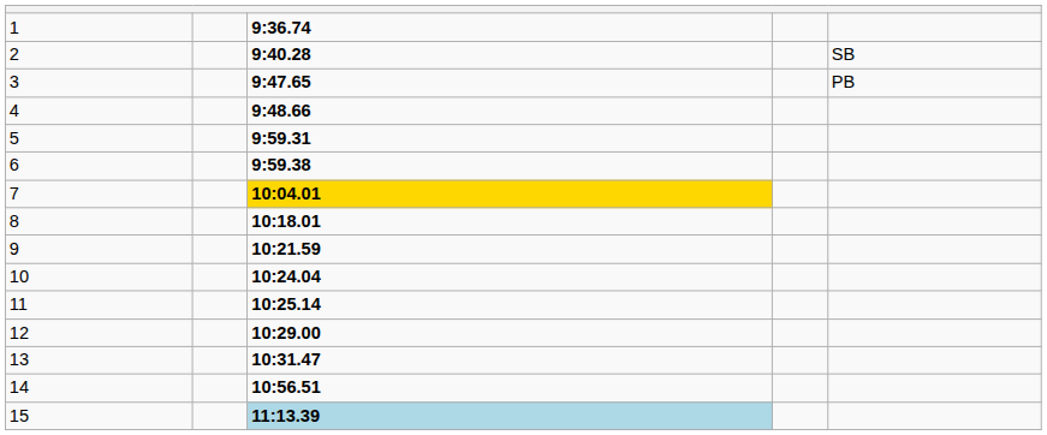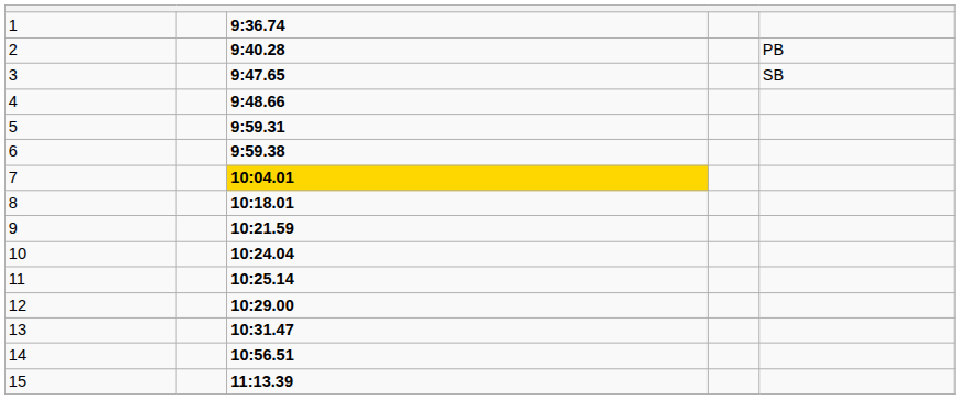 <table class="wikitable" width=75%>
 <tr>
 <th colspan="5"></th>
 </tr>
 <tr>
 <td>1</td>
 <td></td>
 <td><strong>9:36.74</strong></td>
 <td></td>
 <td></td>
 </tr>
 <tr>
 <td>2</td>
 <td></td>
 <td><strong>9:40.28</strong></td>
 <td></td>
-<td>SB</td>
+<td>PB</td>
 </tr>
 <tr>
 <td>3</td>
 <td></td>
 <td><strong>9:47.65</strong></td>
 <td></td>
-<td>PB</td>
+<td>SB</td>
 </tr>
 <tr>
 <td>4</td>
 <td></td>
 <td><strong>9:48.66</strong></td>
 <td></td>
 <td></td>
 </tr>
 <tr>
 <td>5</td>
 <td></td>
 <td><strong>9:59.31</strong></td>
 <td></td>
 <td></td>
 </tr>
 <tr>
 <td>6</td>
 <td></td>
 <td><strong>9:59.38</strong></td>
 <td></td>
 <td></td>
 </tr>
 <tr>
 <td>7</td>
 <td></td>
 <td style="background: gold;"><strong>10:04.01</strong></td>
 <td></td>
 <td></td>
 </tr>
 <tr>
 <td>8</td>
 <td></td>
 <td><strong>10:18.01</strong></td>
 <td></td>
 <td></td>
 </tr>
 <tr>
 <td>9</td>
 <td></td>
 <td><strong>10:21.59</strong></td>
 <td></td>
 <td></td>
 </tr>
 <tr>
 <td>10</td>
 <td></td>
 <td><strong>10:24.04</strong></td>
 <td></td>
 <td></td>
 </tr>
 <tr>
 <td>11</td>
 <td></td>
 <td><strong>10:25.14</strong></td>
 <td></td>
 <td></td>
 </tr>
 <tr>
 <td>12</td>
 <td></td>
 <td><strong>10:29.00</strong></td>
 <td></td>
 <td></td>
 </tr>
 <tr>
 <td>13</td>
 <td></td>
 <td><strong>10:31.47</strong></td>
 <td></td>
 <td></td>
 </tr>
 <tr>
 <td>14</td>
 <td></td>
 <td><strong>10:56.51</strong></td>
 <td></td>
 <td></td>
 </tr>
 <tr>
 <td>15</td>
 <td></td>
-<td style="background: lightblue;"><strong>11:13.39</strong></td>
+<td><strong>11:13.39</strong></td>
 <td></td>
 <td></td>
 </tr>
 </table>
